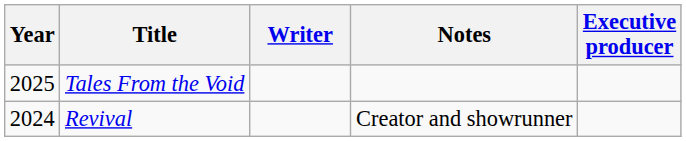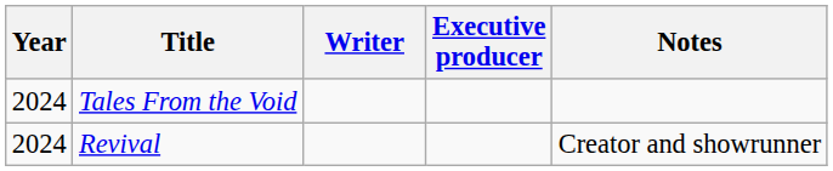 <table class="wikitable sortable">
 <tr>
 <th>Year</th>
 <th>Title</th>
 <th width="65"><a href='#'>Writer</a></th>
+<th width="65"><a href='#'>Executive<br>producer</a></th>
 <th class="unsortable">Notes</th>
-<th width="65"><a href='#'>Executive<br>producer</a></th>
 </tr>
 <tr>
-<td>2025</td>
+<td>2024</td>
 <td><em><a href='#'>Tales From the Void</a></em></td>
 <td></td>
 <td></td>
 <td></td>
 </tr>
 <tr>
 <td>2024</td>
 <td><em><a href='#'>Revival</a></em></td>
 <td></td>
+<td></td>
 <td>Creator and showrunner</td>
-<td></td>
 </tr>
 </table>
